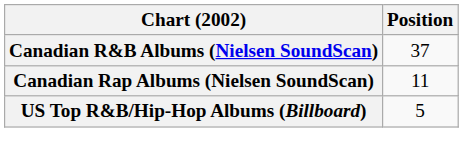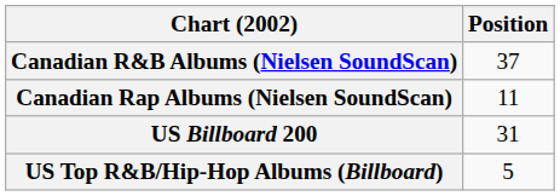 <table class="wikitable sortable plainrowheaders" style="text-align:center">
 <tr>
 <th scope="col">Chart (2002)</th>
 <th scope="col">Position</th>
 </tr>
 <tr>
 <th scope="row">Canadian R&B Albums (<a href='#'>Nielsen SoundScan</a>)</th>
 <td>37</td>
 </tr>
 <tr>
 <th scope="row">Canadian Rap Albums (Nielsen SoundScan)</th>
 <td>11</td>
 </tr>
 <tr>
+<th scope="row">US <em>Billboard</em> 200</th>
+<td>31</td>
+</tr>
+<tr>
 <th scope="row">US Top R&B/Hip-Hop Albums (<em>Billboard</em>)</th>
 <td>5</td>
 </tr>
 </table>
